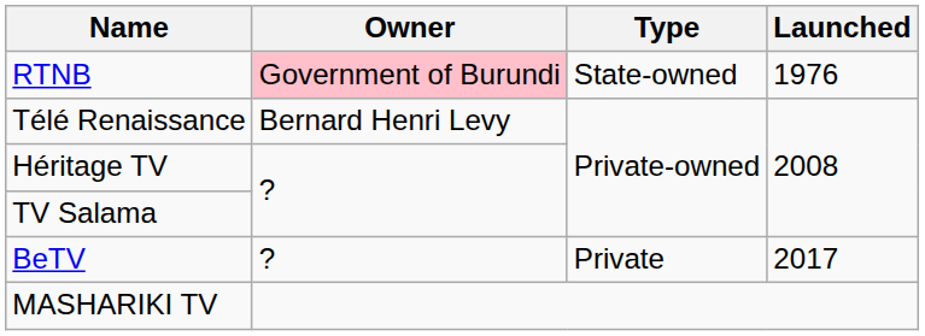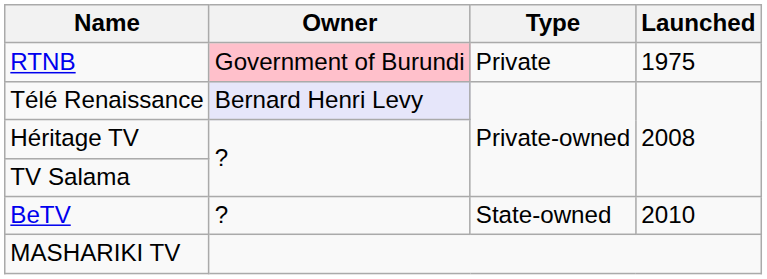 <table class="wikitable">
 <tr>
 <th>Name</th>
 <th>Owner</th>
 <th>Type</th>
 <th>Launched</th>
 </tr>
 <tr>
 <td><a href='#'>RTNB</a></td>
 <td style="background: pink;">Government of Burundi</td>
-<td>State-owned</td>
-<td>1976</td>
+<td>Private</td>
+<td>1975</td>
 </tr>
 <tr>
 <td>Télé Renaissance</td>
-<td>Bernard Henri Levy</td>
+<td style="background: lavender;">Bernard Henri Levy</td>
 <td rowspan="3">Private-owned</td>
 <td rowspan="3">2008</td>
 </tr>
 <tr>
 <td>Héritage TV</td>
 <td rowspan="2">?</td>
 </tr>
 <tr>
 <td>TV Salama</td>
 </tr>
 <tr>
 <td><a href='#'>BeTV</a></td>
 <td>?</td>
-<td>Private</td>
-<td>2017</td>
+<td>State-owned</td>
+<td>2010</td>
 </tr>
 <tr>
 <td>MASHARIKI TV</td>
 </tr>
 </table>
